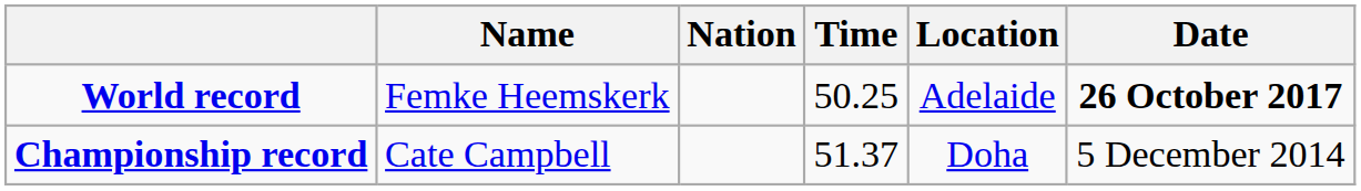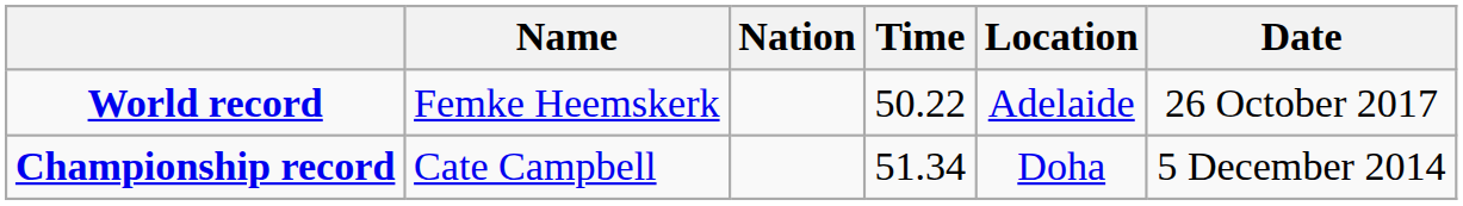 <table class=wikitable style=text-align:center>
 <tr>
 <th></th>
 <th>Name</th>
 <th>Nation</th>
 <th>Time</th>
 <th>Location</th>
 <th>Date</th>
 </tr>
 <tr>
 <td><strong><a href='#'>World record</a></strong></td>
 <td align=left><a href='#'>Femke Heemskerk</a></td>
 <td align=left></td>
-<td align=left>50.25</td>
+<td align=left>50.22</td>
 <td><a href='#'>Adelaide</a></td>
-<td><strong>26 October 2017</strong></td>
+<td>26 October 2017</td>
 </tr>
 <tr>
 <td><strong><a href='#'>Championship record</a></strong></td>
 <td align=left><a href='#'>Cate Campbell</a></td>
 <td align=left></td>
-<td align=left>51.37</td>
+<td align=left>51.34</td>
 <td><a href='#'>Doha</a></td>
 <td>5 December 2014</td>
 </tr>
 </table>
